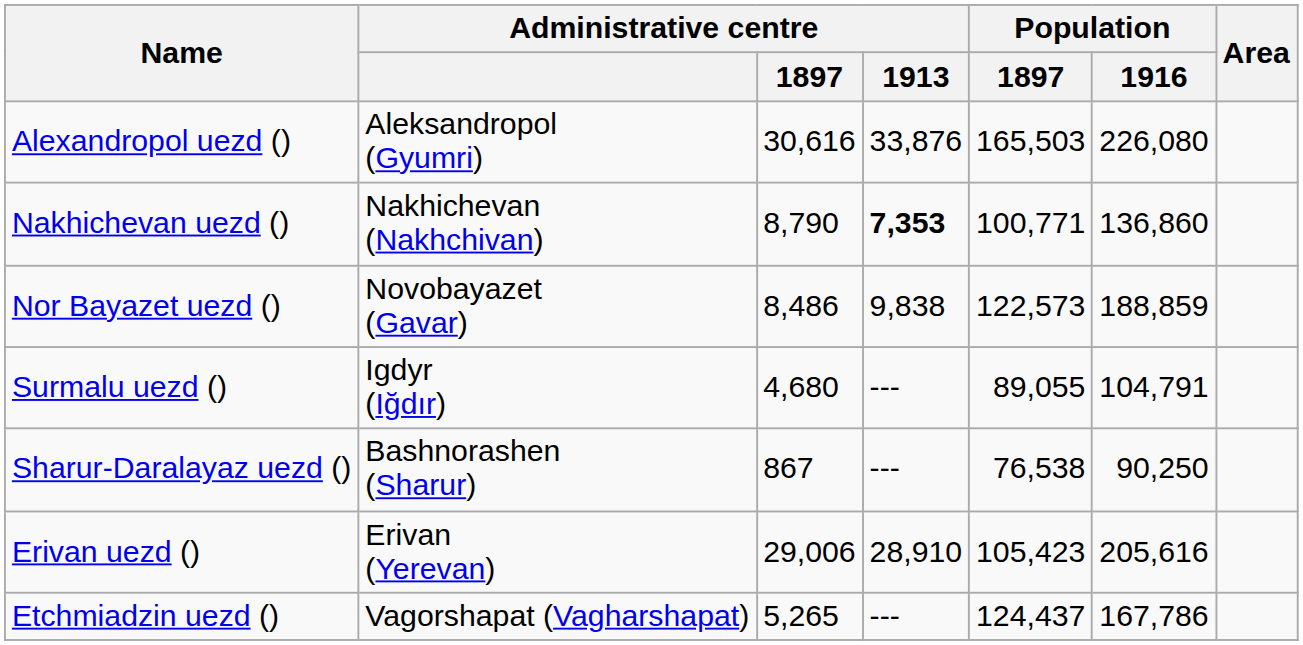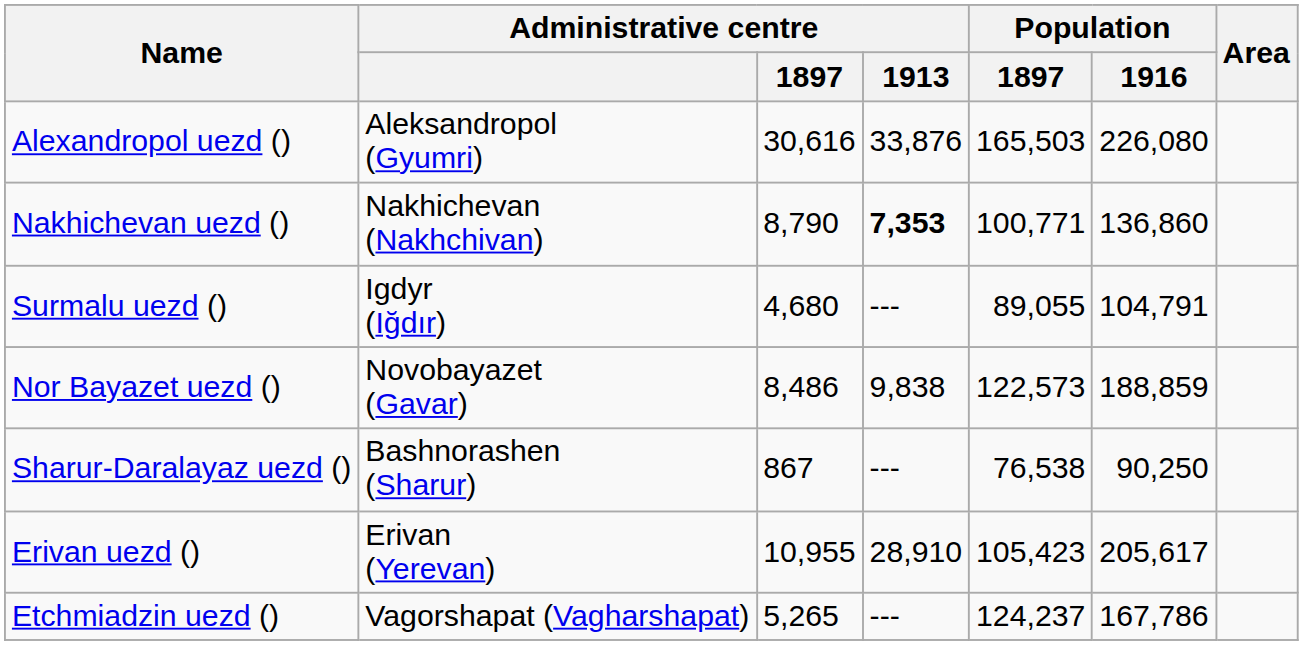 <table class="wikitable sortable">
 <tr>
 <th rowspan="2">Name</th>
 <th colspan="3">Administrative centre</th>
 <th colspan="2">Population</th>
 <th rowspan="2">Area</th>
 </tr>
 <tr>
 <th></th>
 <th>1897</th>
 <th>1913</th>
 <th>1897</th>
 <th>1916</th>
 </tr>
 <tr>
 <td><a href='#'>Alexandropol uezd</a> ()</td>
 <td>Aleksandropol<br>(<a href='#'>Gyumri</a>)</td>
 <td>30,616</td>
 <td>33,876</td>
 <td align="right">165,503</td>
 <td align="right">226,080</td>
 <td></td>
 </tr>
 <tr>
 <td><a href='#'>Nakhichevan uezd</a> ()</td>
 <td>Nakhichevan<br>(<a href='#'>Nakhchivan</a>)</td>
 <td>8,790</td>
 <td><strong>7,353</strong></td>
 <td align="right">100,771</td>
 <td align="right">136,860</td>
 <td></td>
 </tr>
 <tr>
+<td><a href='#'>Surmalu uezd</a> ()</td>
+<td>Igdyr<br>(<a href='#'>Iğdır</a>)</td>
+<td>4,680</td>
+<td>---</td>
+<td align="right">89,055</td>
+<td align="right">104,791</td>
+<td></td>
+</tr>
+<tr>
 <td><a href='#'>Nor Bayazet uezd</a> ()</td>
 <td>Novobayazet<br>(<a href='#'>Gavar</a>)</td>
 <td>8,486</td>
 <td>9,838</td>
 <td align="right">122,573</td>
 <td align="right">188,859</td>
-<td></td>
-</tr>
-<tr>
-<td><a href='#'>Surmalu uezd</a> ()</td>
-<td>Igdyr<br>(<a href='#'>Iğdır</a>)</td>
-<td>4,680</td>
-<td>---</td>
-<td align="right">89,055</td>
-<td align="right">104,791</td>
 <td></td>
 </tr>
 <tr>
 <td><a href='#'>Sharur-Daralayaz uezd</a> ()</td>
 <td>Bashnorashen<br>(<a href='#'>Sharur</a>)</td>
 <td>867</td>
 <td>---</td>
 <td align="right">76,538</td>
 <td align="right">90,250</td>
 <td></td>
 </tr>
 <tr>
 <td><a href='#'>Erivan uezd</a> ()</td>
 <td>Erivan<br>(<a href='#'>Yerevan</a>)</td>
-<td>29,006</td>
+<td>10,955</td>
 <td>28,910</td>
 <td align="right">105,423</td>
-<td align="right">205,616</td>
+<td align="right">205,617</td>
 <td></td>
 </tr>
 <tr>
 <td><a href='#'>Etchmiadzin uezd</a> ()</td>
 <td>Vagorshapat (<a href='#'>Vagharshapat</a>)</td>
 <td>5,265</td>
 <td>---</td>
-<td align="right">124,437</td>
+<td align="right">124,237</td>
 <td align="right">167,786</td>
 <td></td>
 </tr>
 </table>
